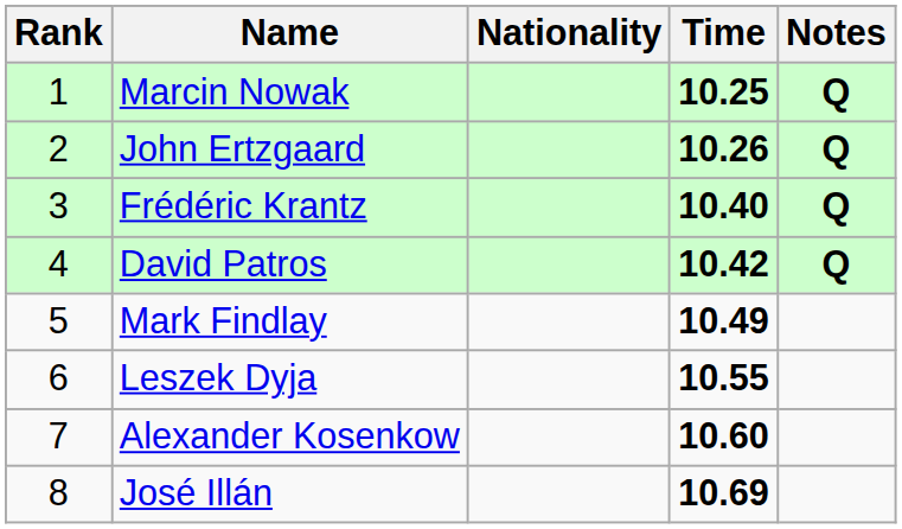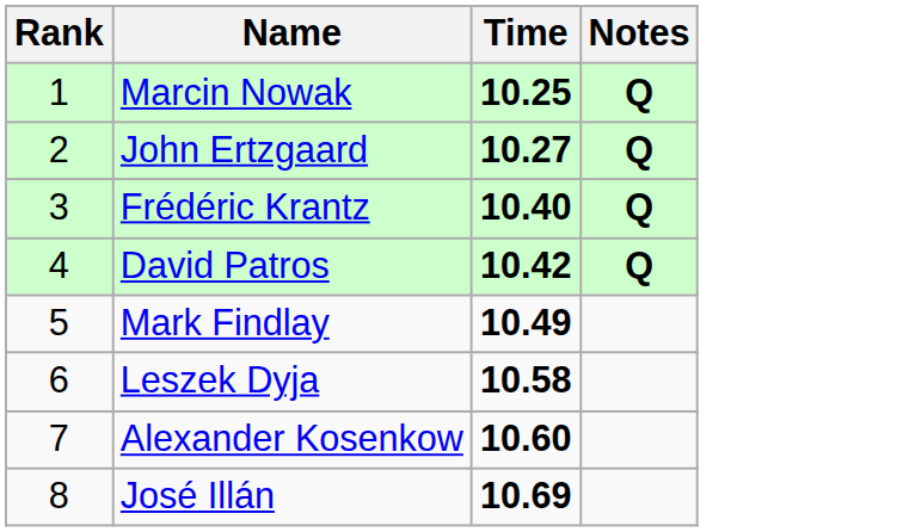 <table class="wikitable sortable" style="text-align:center">
 <tr>
 <th>Rank</th>
 <th>Name</th>
-<th>Nationality</th>
 <th>Time</th>
 <th>Notes</th>
 </tr>
 <tr bgcolor=ccffcc>
 <td>1</td>
 <td align=left><a href='#'>Marcin Nowak</a></td>
-<td align=left></td>
 <td><strong>10.25</strong></td>
 <td><strong>Q</strong></td>
 </tr>
 <tr bgcolor=ccffcc>
 <td>2</td>
 <td align=left><a href='#'>John Ertzgaard</a></td>
-<td align=left></td>
-<td><strong>10.26</strong></td>
+<td><strong>10.27</strong></td>
 <td><strong>Q</strong></td>
 </tr>
 <tr bgcolor=ccffcc>
 <td>3</td>
 <td align=left><a href='#'>Frédéric Krantz</a></td>
-<td align=left></td>
 <td><strong>10.40</strong></td>
 <td><strong>Q</strong></td>
 </tr>
 <tr bgcolor=ccffcc>
 <td>4</td>
 <td align=left><a href='#'>David Patros</a></td>
-<td align=left></td>
 <td><strong>10.42</strong></td>
 <td><strong>Q</strong></td>
 </tr>
 <tr>
 <td>5</td>
 <td align=left><a href='#'>Mark Findlay</a></td>
-<td align=left></td>
 <td><strong>10.49</strong></td>
 <td></td>
 </tr>
 <tr>
 <td>6</td>
 <td align=left><a href='#'>Leszek Dyja</a></td>
-<td align=left></td>
-<td><strong>10.55</strong></td>
+<td><strong>10.58</strong></td>
 <td></td>
 </tr>
 <tr>
 <td>7</td>
 <td align=left><a href='#'>Alexander Kosenkow</a></td>
-<td align=left></td>
 <td><strong>10.60</strong></td>
 <td></td>
 </tr>
 <tr>
 <td>8</td>
 <td align=left><a href='#'>José Illán</a></td>
-<td align=left></td>
 <td><strong>10.69</strong></td>
 <td></td>
 </tr>
 </table>
